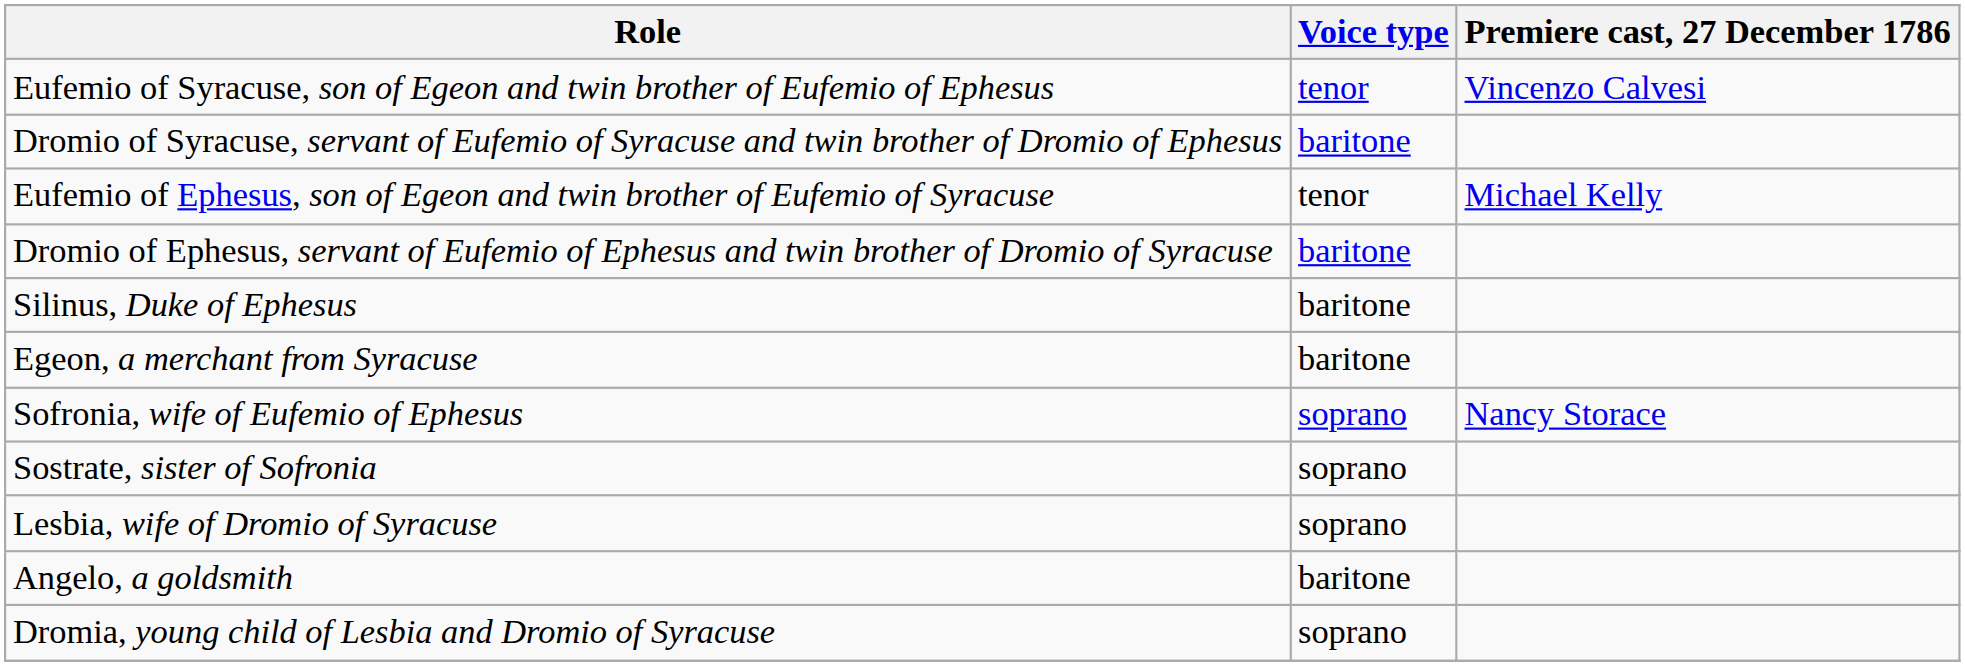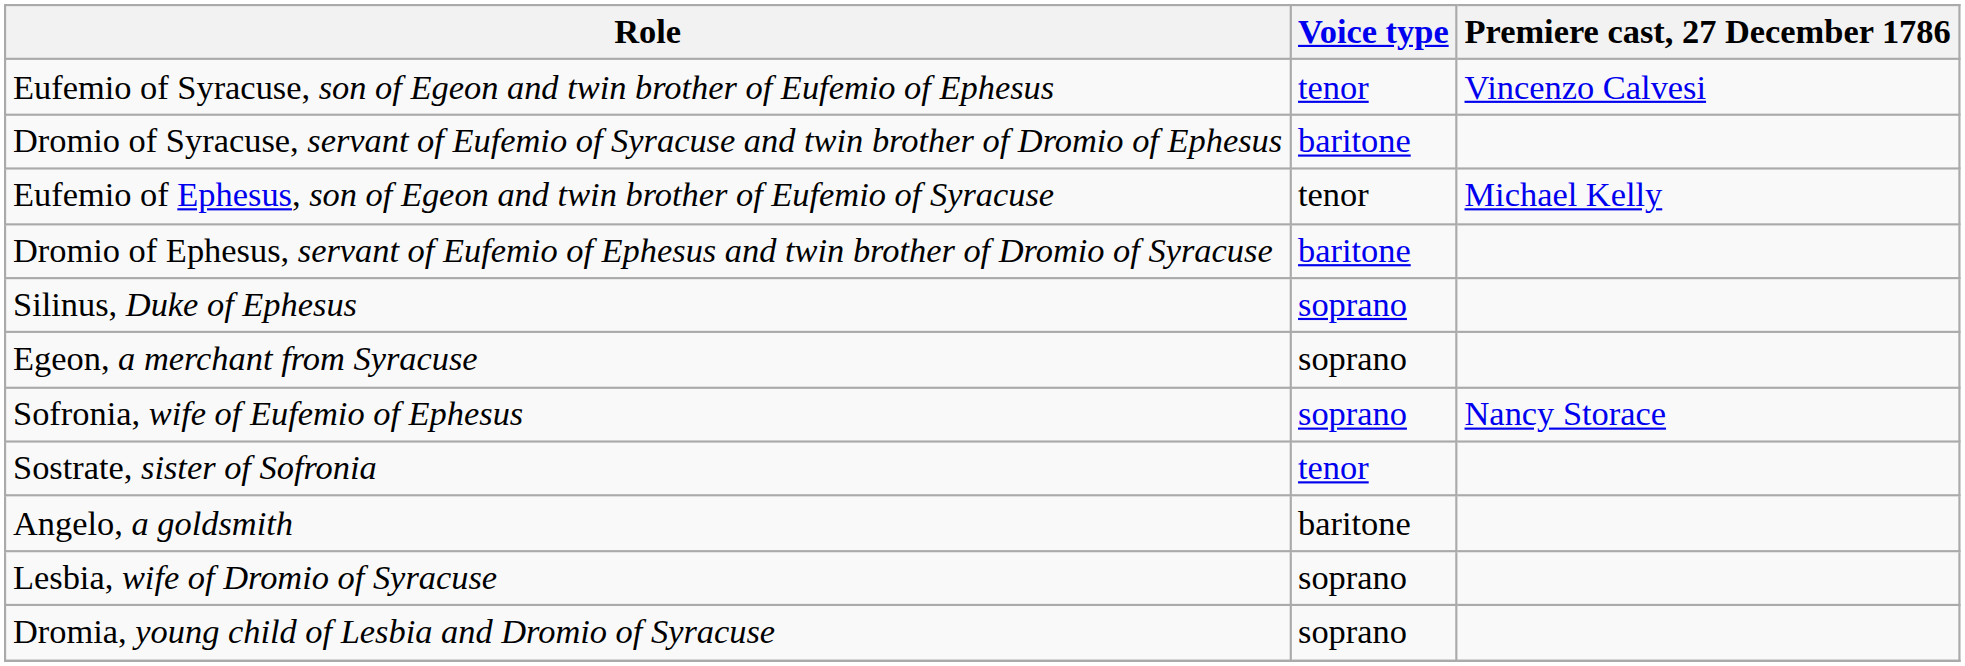 <table class="wikitable">
 <tr>
 <th>Role</th>
 <th><a href='#'>Voice type</a></th>
 <th>Premiere cast, 27 December 1786</th>
 </tr>
 <tr>
 <td>Eufemio of Syracuse, <em>son of Egeon and twin brother of Eufemio of Ephesus</em></td>
 <td><a href='#'>tenor</a></td>
 <td><a href='#'>Vincenzo Calvesi</a></td>
 </tr>
 <tr>
 <td>Dromio of Syracuse, <em>servant of Eufemio of Syracuse and twin brother of Dromio of Ephesus</em></td>
 <td><a href='#'>baritone</a></td>
 <td></td>
 </tr>
 <tr>
 <td>Eufemio of <a href='#'>Ephesus</a>, <em>son of Egeon and twin brother of Eufemio of Syracuse</em></td>
 <td>tenor</td>
 <td><a href='#'>Michael Kelly</a></td>
 </tr>
 <tr>
 <td>Dromio of Ephesus, <em>servant of Eufemio of Ephesus and twin brother of Dromio of Syracuse</em></td>
 <td><a href='#'>baritone</a></td>
 <td></td>
 </tr>
 <tr>
 <td>Silinus, <em>Duke of Ephesus</em></td>
-<td>baritone</td>
+<td><a href='#'>soprano</a></td>
 <td></td>
 </tr>
 <tr>
 <td>Egeon, <em>a merchant from Syracuse</em></td>
-<td>baritone</td>
+<td>soprano</td>
 <td></td>
 </tr>
 <tr>
 <td>Sofronia, <em>wife of Eufemio of Ephesus</em></td>
 <td><a href='#'>soprano</a></td>
 <td><a href='#'>Nancy Storace</a></td>
 </tr>
 <tr>
 <td>Sostrate, <em>sister of Sofronia</em></td>
-<td>soprano</td>
+<td><a href='#'>tenor</a></td>
+<td></td>
+</tr>
+<tr>
+<td>Angelo, <em>a goldsmith</em></td>
+<td>baritone</td>
 <td></td>
 </tr>
 <tr>
 <td>Lesbia, <em>wife of Dromio of Syracuse</em></td>
 <td>soprano</td>
-<td></td>
-</tr>
-<tr>
-<td>Angelo, <em>a goldsmith</em></td>
-<td>baritone</td>
 <td></td>
 </tr>
 <tr>
 <td>Dromia, <em>young child of Lesbia and Dromio of Syracuse</em></td>
 <td>soprano</td>
 <td></td>
 </tr>
 <tr>
 </tr>
 </table>
